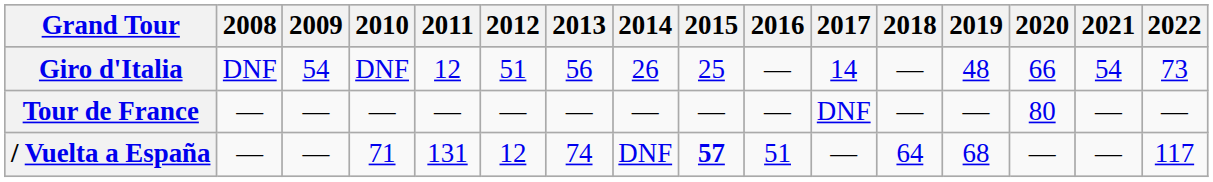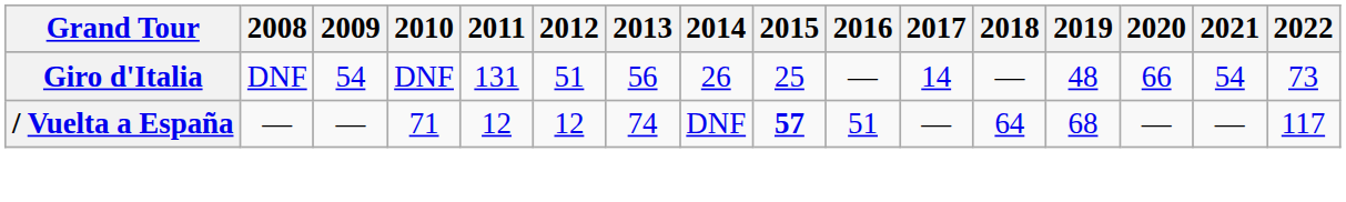 <table class="wikitable plainrowheaders">
 <tr>
 <th scope="col"><a href='#'>Grand Tour</a></th>
 <th scope="col">2008</th>
 <th scope="col">2009</th>
 <th scope="col">2010</th>
 <th scope="col">2011</th>
 <th scope="col">2012</th>
 <th scope="col">2013</th>
 <th scope="col">2014</th>
 <th scope="col">2015</th>
 <th scope="col">2016</th>
 <th scope="col">2017</th>
 <th scope="col">2018</th>
 <th scope="col">2019</th>
 <th scope="col">2020</th>
 <th scope="col">2021</th>
 <th scope="col">2022</th>
 </tr>
 <tr style="text-align:center;">
 <th scope="row"> <a href='#'>Giro d'Italia</a></th>
 <td><a href='#'>DNF</a></td>
 <td><a href='#'>54</a></td>
 <td><a href='#'>DNF</a></td>
-<td><a href='#'>12</a></td>
+<td><a href='#'>131</a></td>
 <td><a href='#'>51</a></td>
 <td><a href='#'>56</a></td>
 <td><a href='#'>26</a></td>
 <td><a href='#'>25</a></td>
 <td>—</td>
 <td><a href='#'>14</a></td>
 <td>—</td>
 <td><a href='#'>48</a></td>
 <td><a href='#'>66</a></td>
 <td><a href='#'>54</a></td>
 <td><a href='#'>73</a></td>
 </tr>
 <tr style="text-align:center;">
-<th scope="row"> <a href='#'>Tour de France</a></th>
-<td>—</td>
-<td>—</td>
-<td>—</td>
-<td>—</td>
-<td>—</td>
-<td>—</td>
-<td>—</td>
-<td>—</td>
-<td>—</td>
-<td><a href='#'>DNF</a></td>
-<td>—</td>
-<td>—</td>
-<td><a href='#'>80</a></td>
-<td>—</td>
-<td>—</td>
-</tr>
-<tr style="text-align:center;">
 <th scope="row">/ <a href='#'>Vuelta a España</a></th>
 <td>—</td>
 <td>—</td>
 <td><a href='#'>71</a></td>
-<td><a href='#'>131</a></td>
+<td><a href='#'>12</a></td>
 <td><a href='#'>12</a></td>
 <td><a href='#'>74</a></td>
 <td><a href='#'>DNF</a></td>
 <td><strong><a href='#'>57</a></strong></td>
 <td><a href='#'>51</a></td>
 <td>—</td>
 <td><a href='#'>64</a></td>
 <td><a href='#'>68</a></td>
 <td>—</td>
 <td>—</td>
 <td><a href='#'>117</a></td>
 </tr>
 </table>
